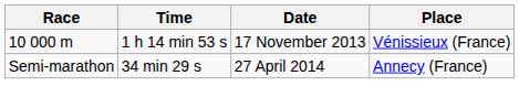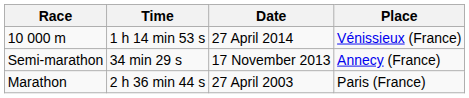 <table class="wikitable" style="border-collapse: collapse; font-size: 95%;">
 <tr>
 <th scope=col>Race</th>
 <th scope=col>Time</th>
 <th scope=col>Date</th>
 <th scope=col>Place</th>
 </tr>
 <tr>
 <td>10 000 m</td>
 <td>1 h 14 min 53 s</td>
-<td>17 November 2013</td>
+<td>27 April 2014</td>
 <td><a href='#'>Vénissieux</a> (France)</td>
 </tr>
 <tr>
 <td>Semi-marathon</td>
 <td>34 min 29 s</td>
-<td>27 April 2014</td>
+<td>17 November 2013</td>
 <td><a href='#'>Annecy</a> (France)</td>
 </tr>
+<tr>
+<td>Marathon</td>
+<td>2 h 36 min 44 s</td>
+<td>27 April 2003</td>
+<td>Paris (France)</td>
+</tr>
 </table>
